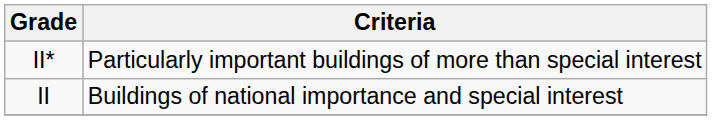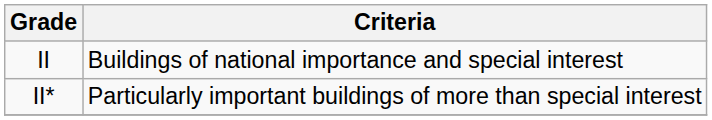 <table class="wikitable" border="1">
 <tr>
 <th>Grade</th>
 <th>Criteria</th>
 </tr>
 <tr>
+<td align="center" >II</td>
+<td>Buildings of national importance and special interest</td>
+</tr>
+<tr>
 <td align="center" >II*</td>
 <td>Particularly important buildings of more than special interest</td>
 </tr>
 <tr>
-<td align="center" >II</td>
-<td>Buildings of national importance and special interest</td>
-</tr>
-<tr>
 </tr>
 </table>
